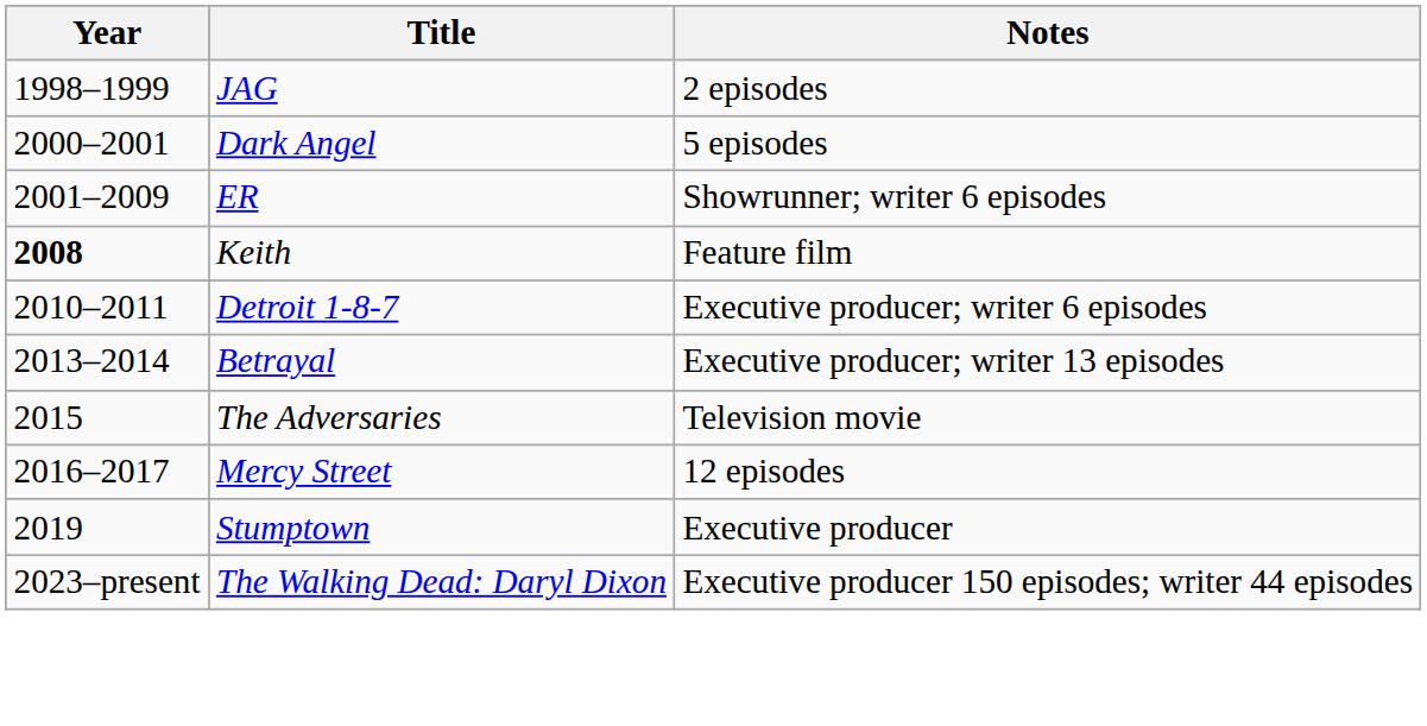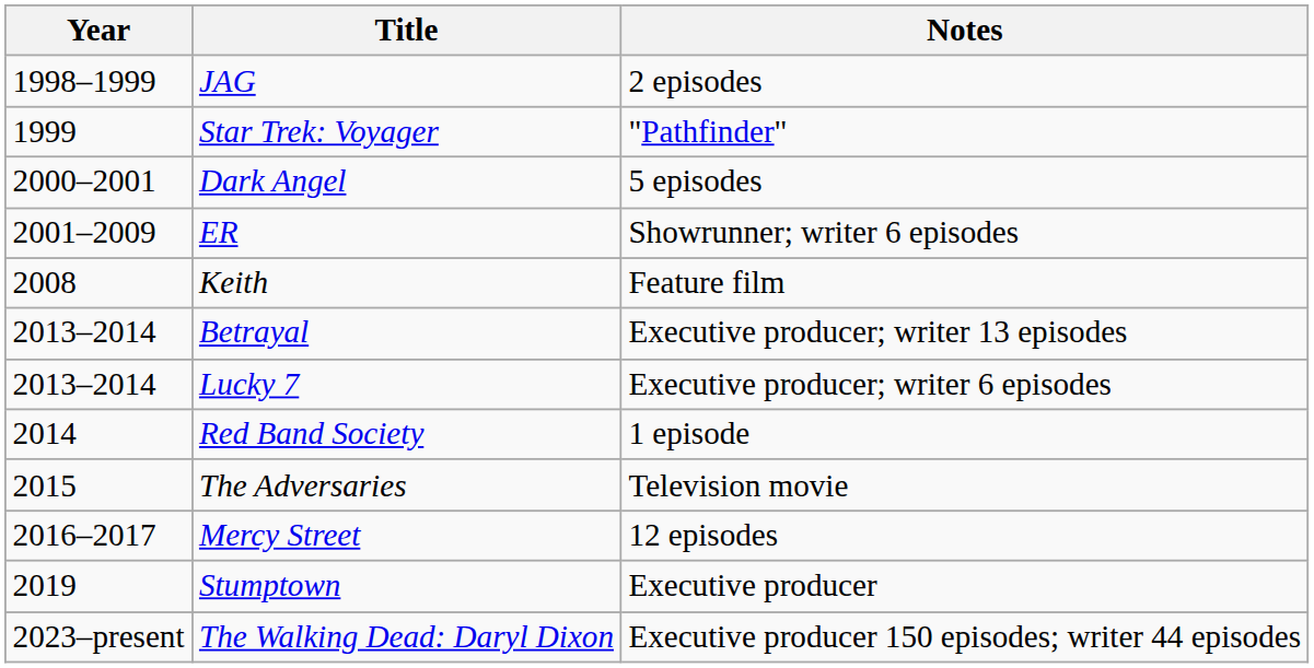 <table class="wikitable">
 <tr>
 <th>Year</th>
 <th>Title</th>
 <th>Notes</th>
 </tr>
 <tr>
 <td>1998–1999</td>
 <td><em><a href='#'>JAG</a></em></td>
 <td>2 episodes</td>
 </tr>
 <tr>
+<td>1999</td>
+<td><em><a href='#'>Star Trek: Voyager</a></em></td>
+<td>"<a href='#'>Pathfinder</a>"</td>
+</tr>
+<tr>
 <td>2000–2001</td>
 <td><em><a href='#'>Dark Angel</a></em></td>
 <td>5 episodes</td>
 </tr>
 <tr>
 <td>2001–2009</td>
 <td><em><a href='#'>ER</a></em></td>
 <td>Showrunner; writer 6 episodes</td>
 </tr>
 <tr>
-<td><strong>2008</strong></td>
+<td>2008</td>
 <td><em>Keith</em></td>
 <td>Feature film</td>
-</tr>
-<tr>
-<td>2010–2011</td>
-<td><em><a href='#'>Detroit 1-8-7</a></em></td>
-<td>Executive producer; writer 6 episodes</td>
 </tr>
 <tr>
 <td>2013–2014</td>
 <td><a href='#'><em>Betrayal</em></a></td>
 <td>Executive producer; writer 13 episodes</td>
+</tr>
+<tr>
+<td>2013–2014</td>
+<td><a href='#'><em>Lucky 7</em></a></td>
+<td>Executive producer; writer 6 episodes</td>
+</tr>
+<tr>
+<td>2014</td>
+<td><em><a href='#'>Red Band Society</a></em></td>
+<td>1 episode</td>
 </tr>
 <tr>
 <td>2015</td>
 <td><em>The Adversaries</em></td>
 <td>Television movie</td>
 </tr>
 <tr>
 <td>2016–2017</td>
 <td><a href='#'><em>Mercy Street</em></a></td>
 <td>12 episodes</td>
 </tr>
 <tr>
 <td>2019</td>
 <td><a href='#'><em>Stumptown</em></a></td>
 <td>Executive producer</td>
 </tr>
 <tr>
 <td>2023–present</td>
 <td><em><a href='#'>The Walking Dead: Daryl Dixon</a></em></td>
 <td>Executive producer 150 episodes; writer 44 episodes</td>
 </tr>
 </table>
